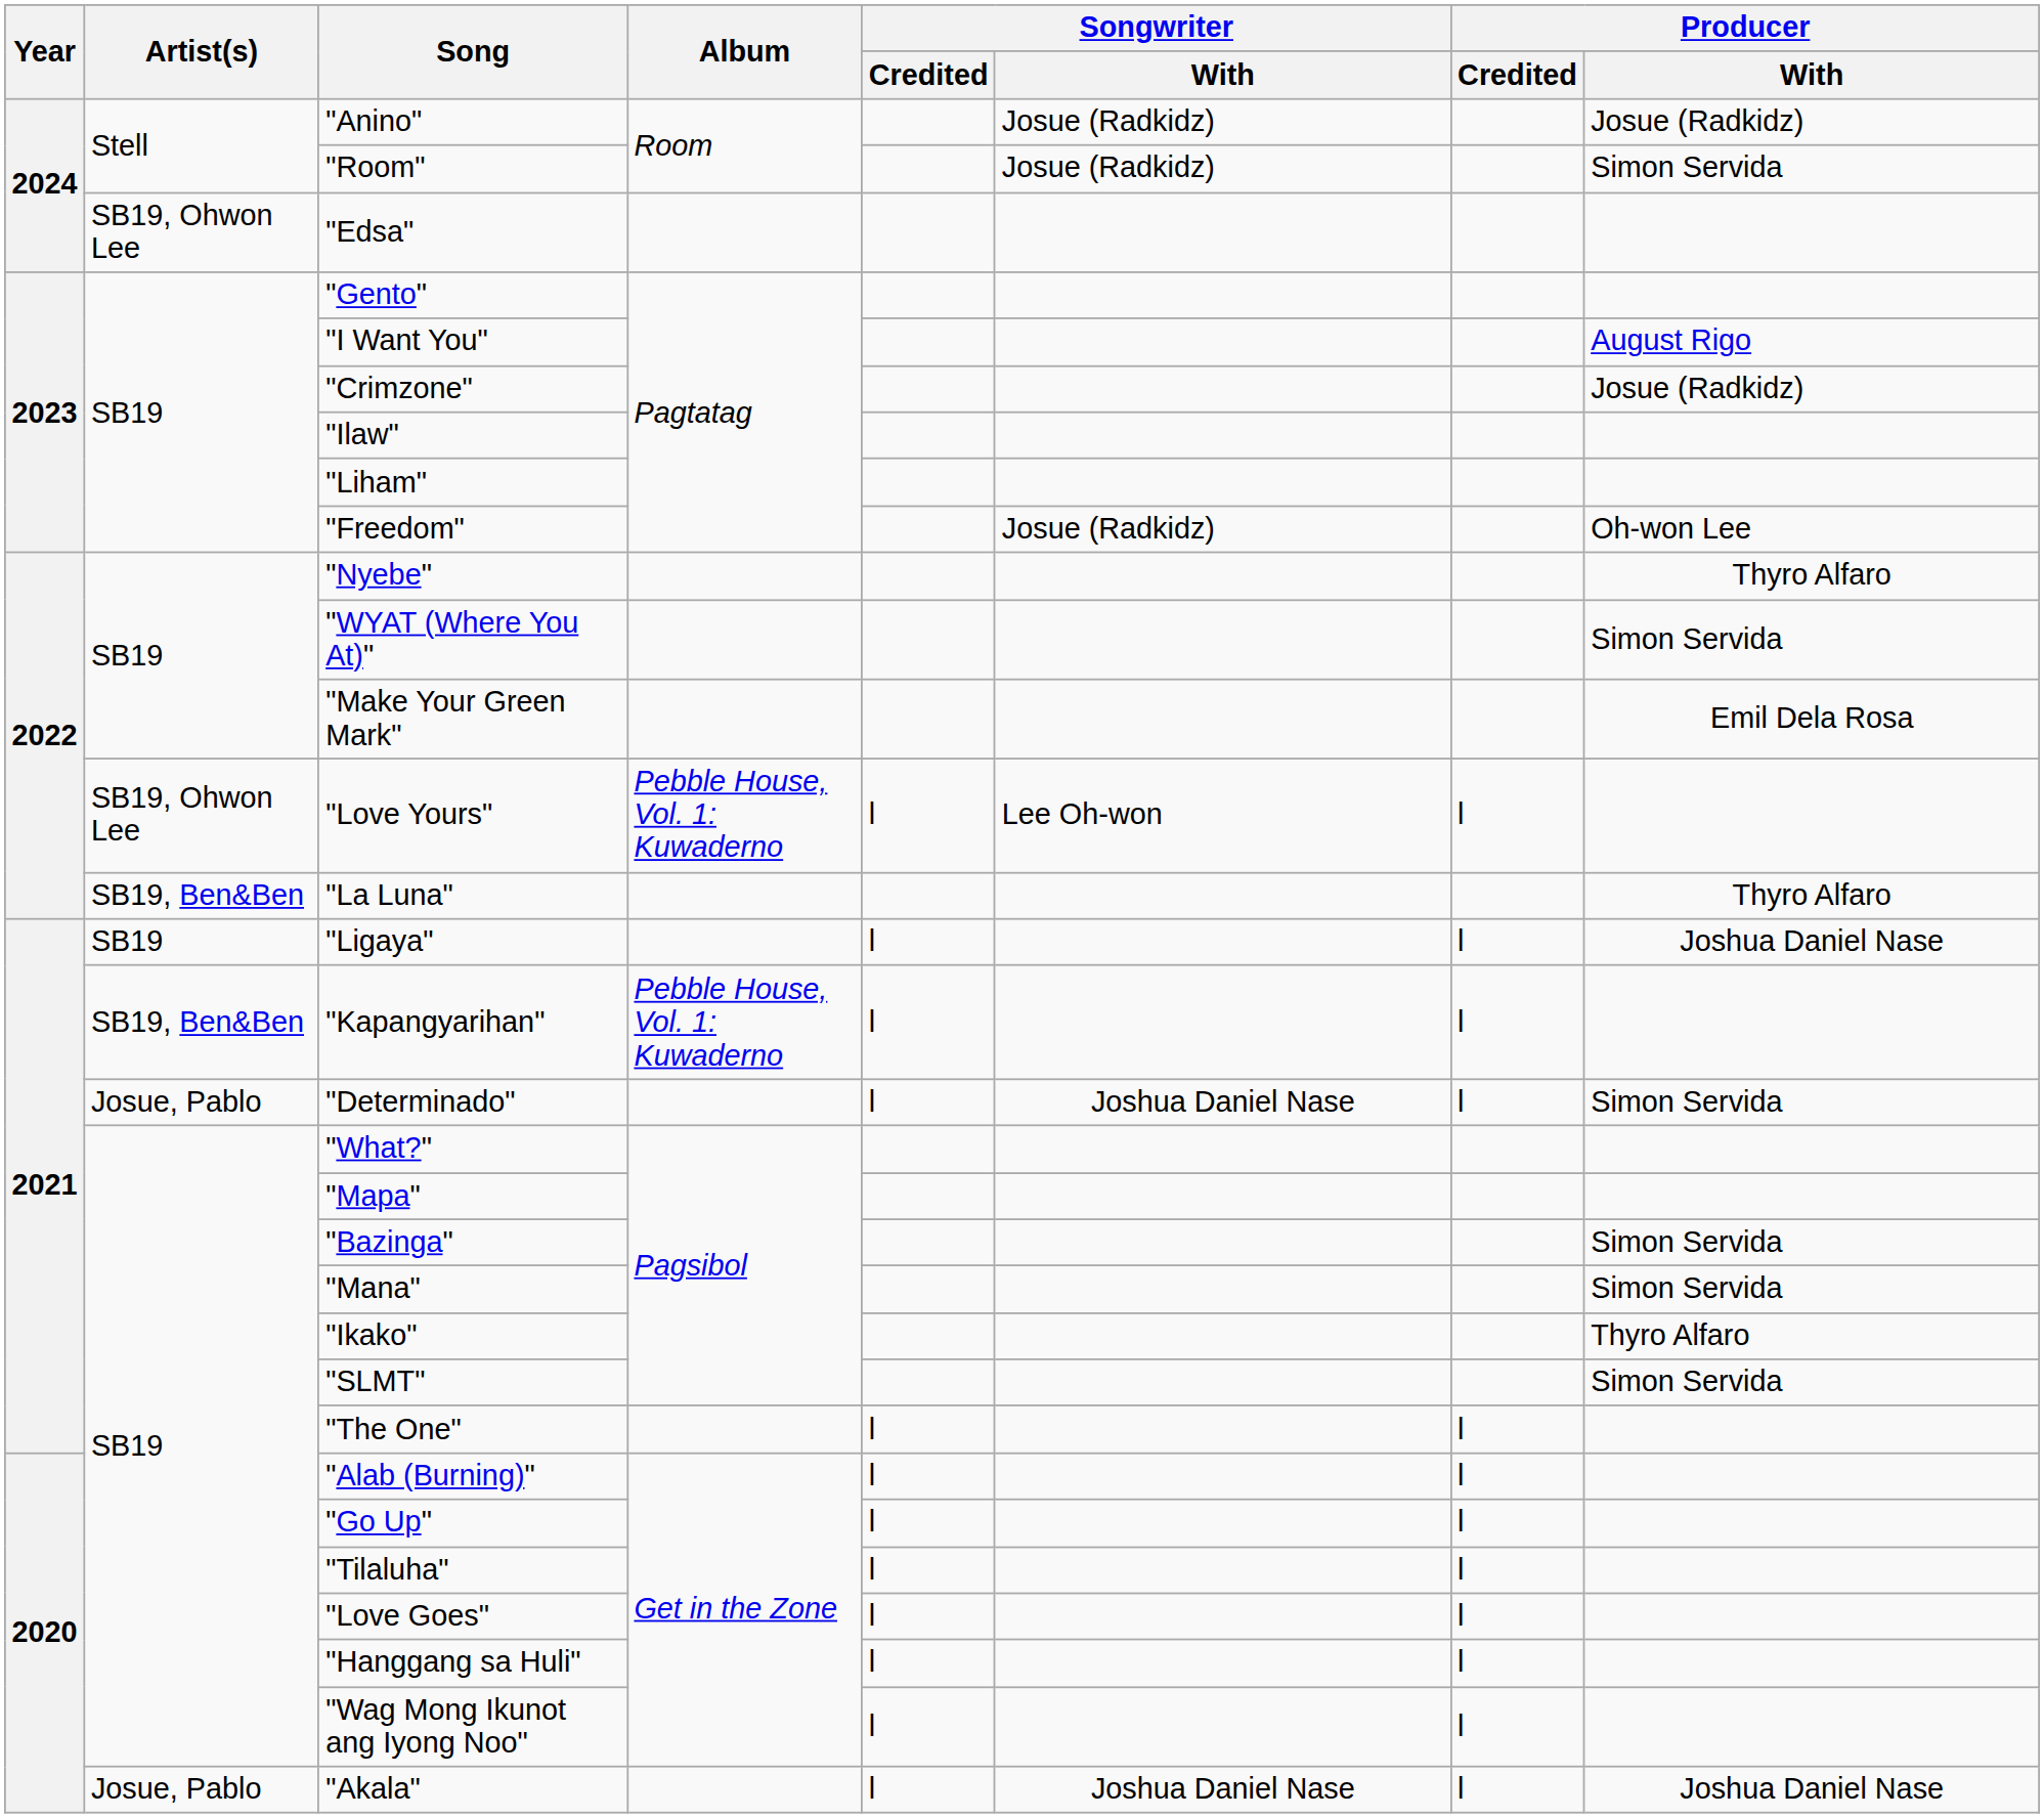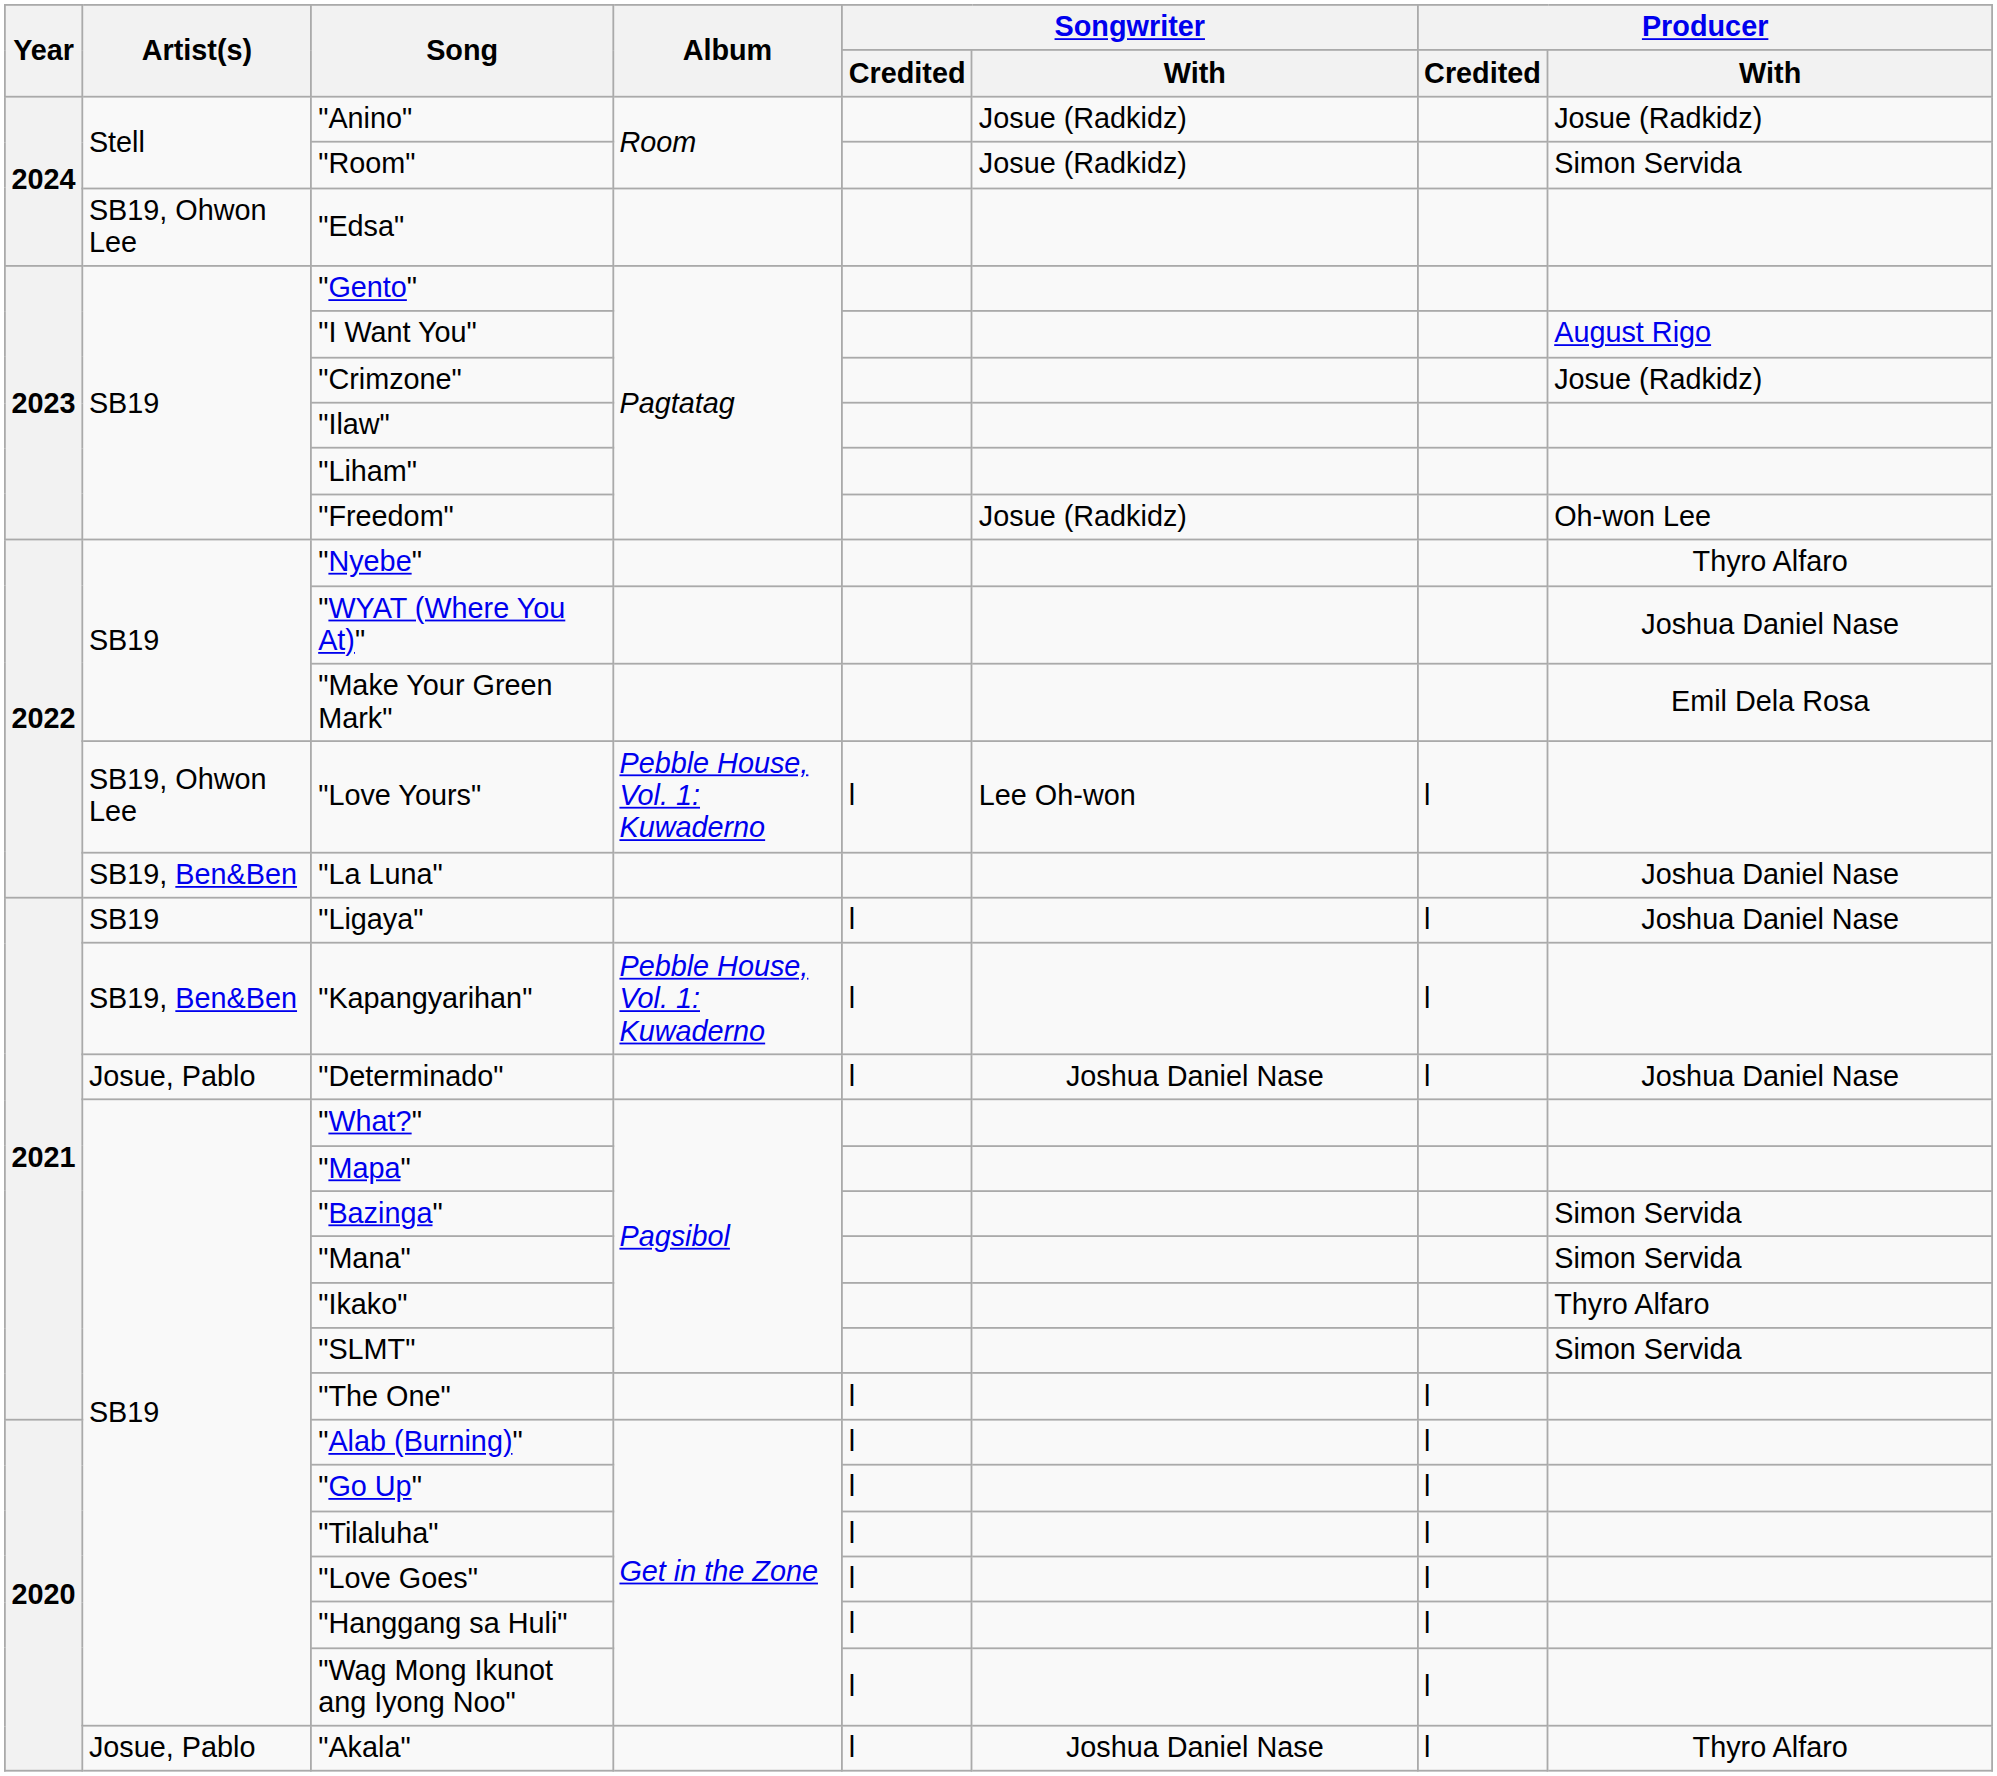 <table class="wikitable sortable plainrowheaders">
 <tr>
 <th rowspan="2">Year</th>
 <th rowspan="2" style="width:7.5em;">Artist(s)</th>
 <th rowspan="2" style="width:10em;">Song</th>
 <th rowspan="2" style="width:7.5em;">Album</th>
 <th style="text-align:center"  colspan="2"><a href='#'>Songwriter</a> </th>
 <th style="text-align:center" colspan="2"><a href='#'>Producer</a></th>
 </tr>
 <tr>
 <th>Credited</th>
 <th style="width:15em;">With</th>
 <th>Credited</th>
 <th style="width:15em;">With</th>
 </tr>
 <tr>
 <th rowspan="3" scope="row">2024</th>
 <td rowspan="2">Stell</td>
 <td>"Anino"</td>
 <td rowspan="2"><em>Room</em></td>
 <td></td>
 <td>Josue (Radkidz)</td>
 <td></td>
 <td>Josue (Radkidz)</td>
 </tr>
 <tr>
 <td>"Room"</td>
 <td></td>
 <td>Josue (Radkidz)</td>
 <td></td>
 <td>Simon Servida</td>
 </tr>
 <tr>
 <td>SB19, Ohwon Lee</td>
 <td>"Edsa"</td>
 <td></td>
 <td></td>
 <td></td>
 <td></td>
 <td></td>
 </tr>
 <tr>
 <th rowspan="6" scope="row">2023</th>
 <td rowspan="6">SB19</td>
 <td>"<a href='#'>Gento</a>"</td>
 <td rowspan="6"><em>Pagtatag</em></td>
 <td></td>
 <td></td>
 <td></td>
 <td></td>
 </tr>
 <tr>
 <td>"I Want You"</td>
 <td></td>
 <td></td>
 <td></td>
 <td><a href='#'>August Rigo</a></td>
 </tr>
 <tr>
 <td>"Crimzone"</td>
 <td></td>
 <td></td>
 <td></td>
 <td>Josue (Radkidz)</td>
 </tr>
 <tr>
 <td>"Ilaw"</td>
 <td></td>
 <td></td>
 <td></td>
 <td></td>
 </tr>
 <tr>
 <td>"Liham"</td>
 <td></td>
 <td></td>
 <td></td>
 <td></td>
 </tr>
 <tr>
 <td>"Freedom"</td>
 <td></td>
 <td>Josue (Radkidz)</td>
 <td></td>
 <td>Oh-won Lee</td>
 </tr>
 <tr>
 <th rowspan="5" scope="row">2022</th>
 <td rowspan="3">SB19</td>
 <td>"<a href='#'>Nyebe</a>"</td>
 <td></td>
 <td></td>
 <td></td>
 <td></td>
 <td style="text-align:center">Thyro Alfaro</td>
 </tr>
 <tr>
 <td>"<a href='#'>WYAT (Where You At)</a>"</td>
 <td></td>
 <td></td>
 <td></td>
 <td></td>
-<td>Simon Servida</td>
+<td style="text-align:center">Joshua Daniel Nase</td>
 </tr>
 <tr>
 <td>"Make Your Green Mark"</td>
 <td></td>
 <td></td>
 <td></td>
 <td></td>
 <td style="text-align:center">Emil Dela Rosa</td>
 </tr>
 <tr>
 <td>SB19, Ohwon Lee</td>
 <td>"Love Yours"</td>
 <td><em><a href='#'>Pebble House, Vol. 1: Kuwaderno</a></em></td>
 <td>l</td>
 <td>Lee Oh-won</td>
 <td>l</td>
 <td></td>
 </tr>
 <tr>
 <td>SB19, <a href='#'>Ben&Ben</a></td>
 <td>"La Luna"</td>
 <td></td>
 <td></td>
 <td></td>
 <td></td>
-<td style="text-align:center">Thyro Alfaro</td>
+<td style="text-align:center">Joshua Daniel Nase</td>
 </tr>
 <tr>
 <th rowspan="10" scope="row">2021</th>
 <td>SB19</td>
 <td>"Ligaya"</td>
 <td></td>
 <td>l</td>
 <td></td>
 <td>l</td>
 <td style="text-align:center">Joshua Daniel Nase</td>
 </tr>
 <tr>
 <td>SB19, <a href='#'>Ben&Ben</a></td>
 <td>"Kapangyarihan"</td>
 <td><em><a href='#'>Pebble House, Vol. 1: Kuwaderno</a></em></td>
 <td>l</td>
 <td></td>
 <td>l</td>
 <td></td>
 </tr>
 <tr>
 <td>Josue, Pablo</td>
 <td>"Determinado"</td>
 <td></td>
 <td>l</td>
 <td style="text-align:center">Joshua Daniel Nase</td>
 <td>l</td>
-<td>Simon Servida</td>
+<td style="text-align:center">Joshua Daniel Nase</td>
 </tr>
 <tr>
 <td rowspan="13" scope="row">SB19</td>
 <td>"<a href='#'>What?</a>"</td>
 <td rowspan="6" scope="row"><em><a href='#'>Pagsibol</a></em></td>
 <td></td>
 <td></td>
 <td></td>
 <td></td>
 </tr>
 <tr>
 <td>"<a href='#'>Mapa</a>"</td>
 <td></td>
 <td></td>
 <td></td>
 <td></td>
 </tr>
 <tr>
 <td>"<a href='#'>Bazinga</a>"</td>
 <td></td>
 <td></td>
 <td></td>
 <td>Simon Servida</td>
 </tr>
 <tr>
 <td>"Mana"</td>
 <td></td>
 <td></td>
 <td></td>
 <td>Simon Servida</td>
 </tr>
 <tr>
 <td>"Ikako"</td>
 <td></td>
 <td></td>
 <td></td>
 <td>Thyro Alfaro</td>
 </tr>
 <tr>
 <td>"SLMT"</td>
 <td></td>
 <td></td>
 <td></td>
 <td>Simon Servida</td>
 </tr>
 <tr>
 <td>"The One"</td>
 <td></td>
 <td>l</td>
 <td></td>
 <td>l</td>
 <td></td>
 </tr>
 <tr>
 <th rowspan="7" scope="row">2020</th>
 <td>"<a href='#'>Alab (Burning)</a>"</td>
 <td rowspan="6" scope="row"><em><a href='#'>Get in the Zone</a></em></td>
 <td>l</td>
 <td style="text-align:center"></td>
 <td>l</td>
 <td></td>
 </tr>
 <tr>
 <td>"<a href='#'>Go Up</a>"</td>
 <td>l</td>
 <td style="text-align:center"></td>
 <td>l</td>
 <td></td>
 </tr>
 <tr>
 <td>"Tilaluha"</td>
 <td>l</td>
 <td style="text-align:center"></td>
 <td>l</td>
 <td></td>
 </tr>
 <tr>
 <td>"Love Goes"</td>
 <td>l</td>
 <td style="text-align:center"></td>
 <td>l</td>
 <td></td>
 </tr>
 <tr>
 <td>"Hanggang sa Huli"</td>
 <td>l</td>
 <td style="text-align:center"></td>
 <td>l</td>
 <td></td>
 </tr>
 <tr>
 <td>"Wag Mong Ikunot ang Iyong Noo"</td>
 <td>l</td>
 <td style="text-align:center"></td>
 <td>l</td>
 <td></td>
 </tr>
 <tr>
 <td>Josue, Pablo</td>
 <td>"Akala"</td>
 <td></td>
 <td>l</td>
 <td style="text-align:center">Joshua Daniel Nase</td>
 <td>l</td>
-<td style="text-align:center">Joshua Daniel Nase</td>
+<td style="text-align:center">Thyro Alfaro</td>
 </tr>
 </table>
